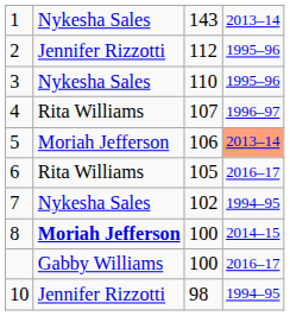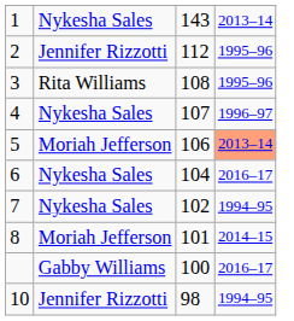 <table class="wikitable">
 <tr>
 </tr>
 <tr>
 <td>1</td>
 <td><a href='#'>Nykesha Sales</a></td>
 <td>143</td>
 <td style="font-size:80%;"><a href='#'>2013–14</a></td>
 </tr>
 <tr>
 <td>2</td>
 <td><a href='#'>Jennifer Rizzotti</a></td>
 <td>112</td>
 <td style="font-size:80%;"><a href='#'>1995–96</a></td>
 </tr>
 <tr>
 <td>3</td>
-<td><a href='#'>Nykesha Sales</a></td>
-<td>110</td>
+<td>Rita Williams</td>
+<td>108</td>
 <td style="font-size:80%;"><a href='#'>1995–96</a></td>
 </tr>
 <tr>
 <td>4</td>
-<td>Rita Williams</td>
+<td><a href='#'>Nykesha Sales</a></td>
 <td>107</td>
 <td style="font-size:80%;"><a href='#'>1996–97</a></td>
 </tr>
 <tr>
 <td>5</td>
 <td><a href='#'>Moriah Jefferson</a></td>
 <td>106</td>
 <td style="background: lightsalmon; font-size:80%;"><a href='#'>2013–14</a></td>
 </tr>
 <tr>
 <td>6</td>
-<td>Rita Williams</td>
-<td>105</td>
+<td><a href='#'>Nykesha Sales</a></td>
+<td>104</td>
 <td style="font-size:80%;"><a href='#'>2016–17</a></td>
 </tr>
 <tr>
 <td>7</td>
 <td><a href='#'>Nykesha Sales</a></td>
 <td>102</td>
 <td style="font-size:80%;"><a href='#'>1994–95</a></td>
 </tr>
 <tr>
 <td>8</td>
-<td><strong><a href='#'>Moriah Jefferson</a></strong></td>
-<td>100</td>
+<td><a href='#'>Moriah Jefferson</a></td>
+<td>101</td>
 <td style="font-size:80%;"><a href='#'>2014–15</a></td>
 </tr>
 <tr>
 <td></td>
 <td><a href='#'>Gabby Williams</a></td>
 <td>100</td>
 <td style="font-size:80%;"><a href='#'>2016–17</a></td>
 </tr>
 <tr>
 <td>10</td>
 <td><a href='#'>Jennifer Rizzotti</a></td>
 <td>98</td>
 <td style="font-size:80%;"><a href='#'>1994–95</a></td>
 </tr>
 </table>
